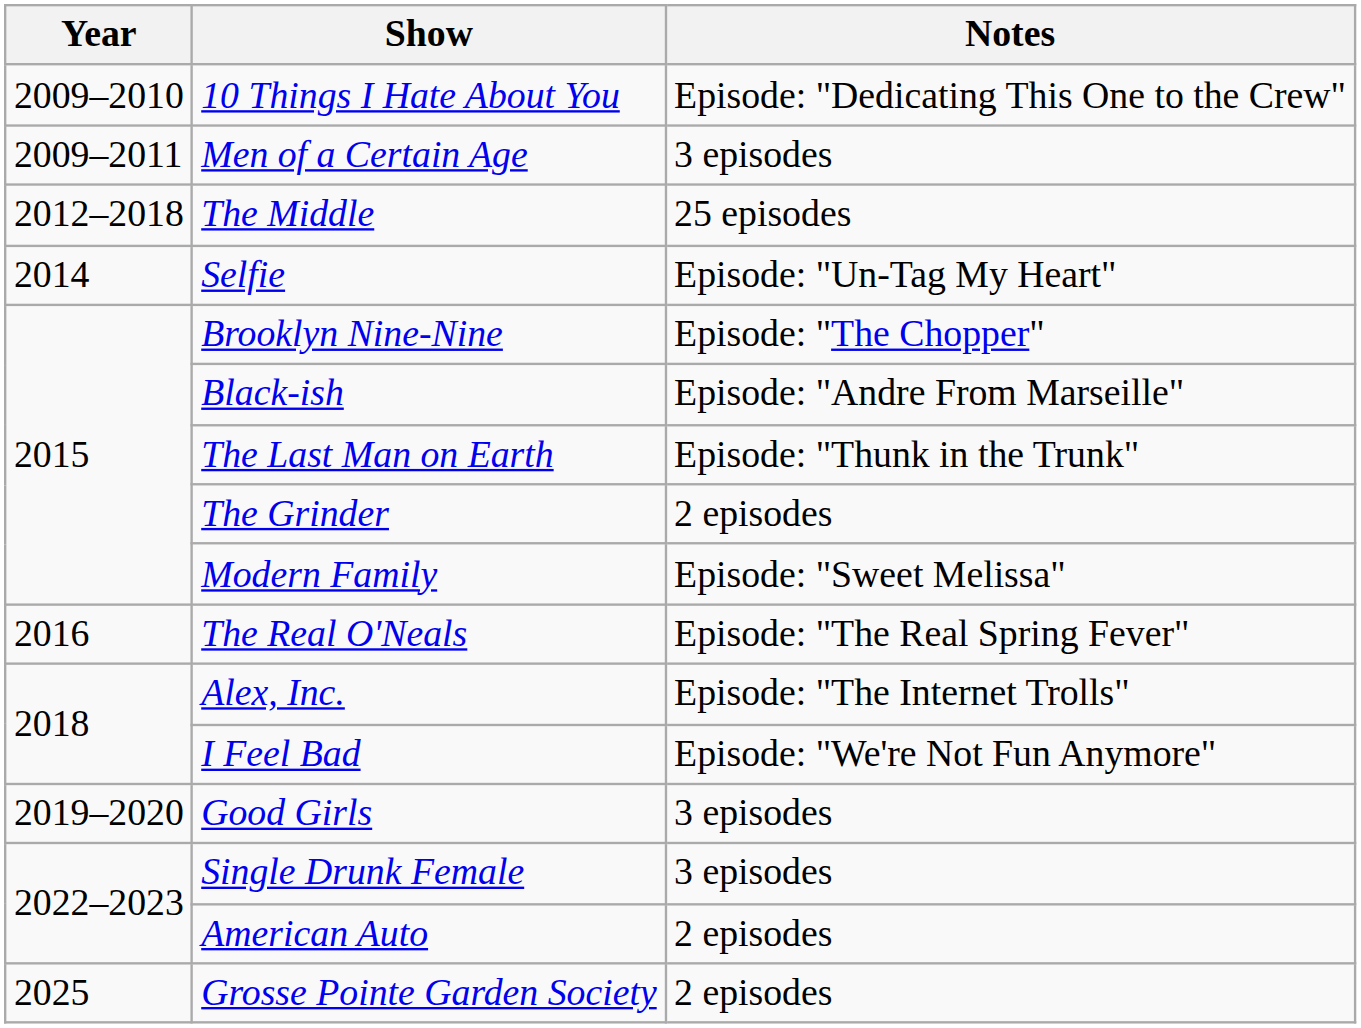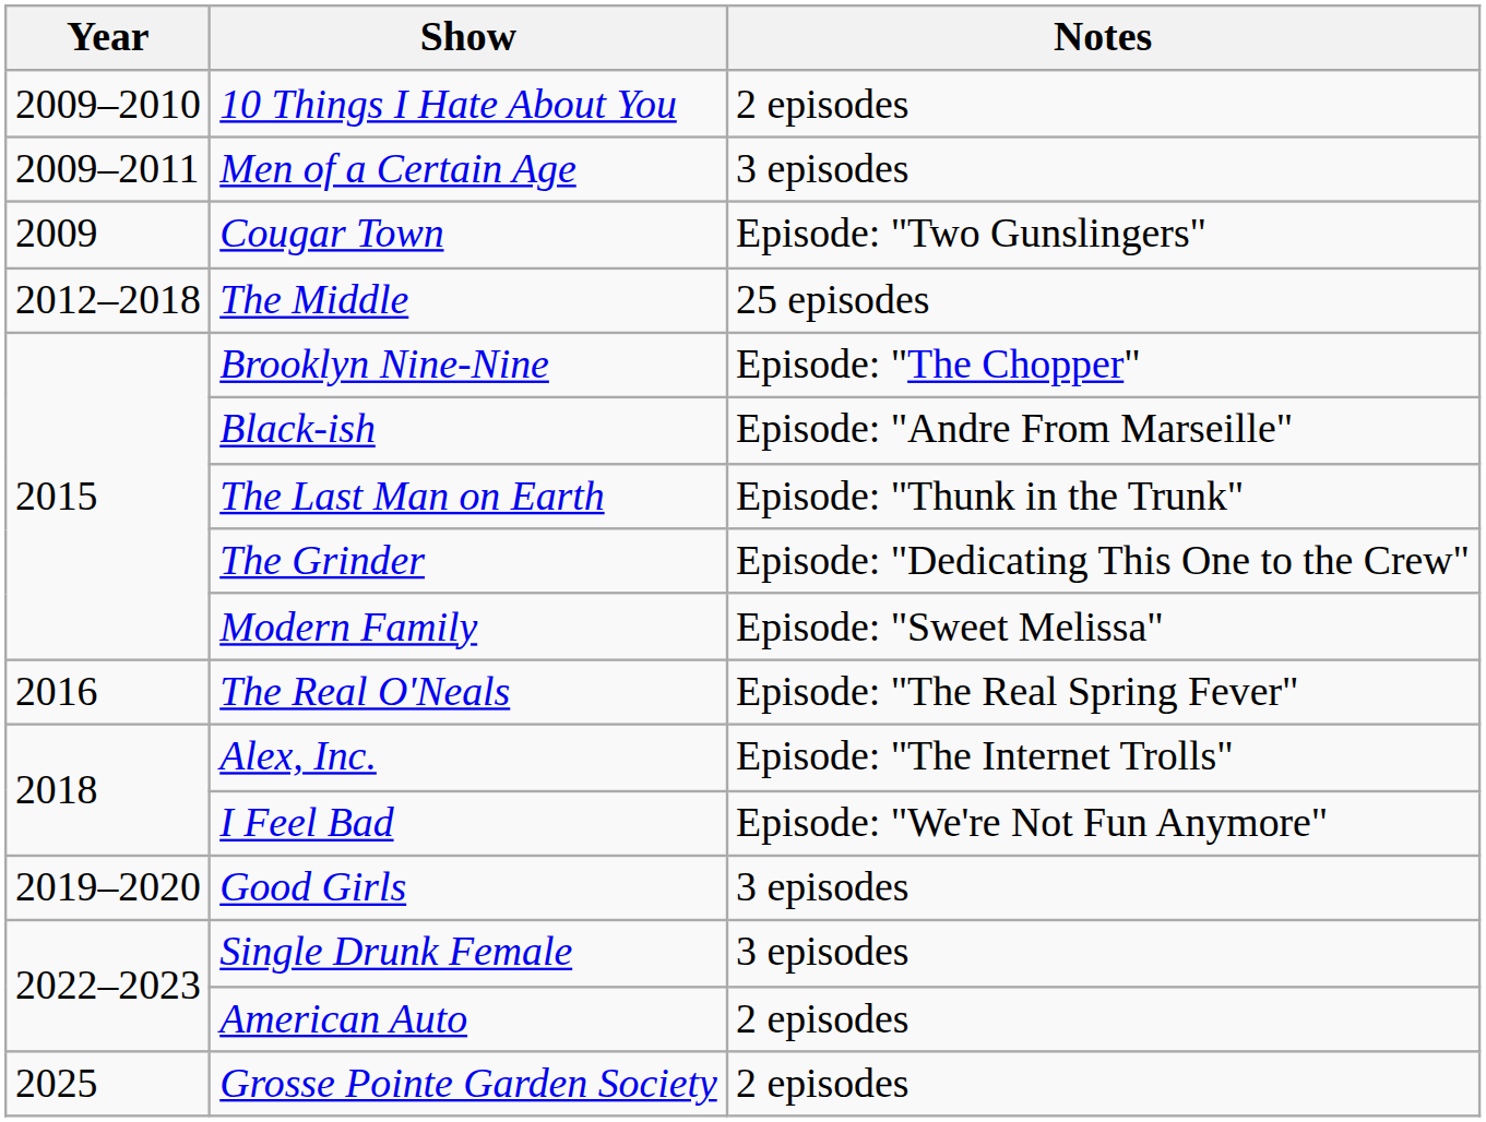 <table class="wikitable">
 <tr>
 <th>Year</th>
 <th>Show</th>
 <th>Notes</th>
 </tr>
 <tr>
 <td>2009–2010</td>
 <td><em><a href='#'>10 Things I Hate About You</a></em></td>
-<td>Episode: "Dedicating This One to the Crew"</td>
+<td>2 episodes</td>
 </tr>
 <tr>
 <td>2009–2011</td>
 <td><em><a href='#'>Men of a Certain Age</a></em></td>
 <td>3 episodes</td>
 </tr>
 <tr>
+<td>2009</td>
+<td><em><a href='#'>Cougar Town</a></em></td>
+<td>Episode: "Two Gunslingers"</td>
+</tr>
+<tr>
 <td>2012–2018</td>
 <td><em><a href='#'>The Middle</a></em></td>
 <td>25 episodes</td>
-</tr>
-<tr>
-<td>2014</td>
-<td><em><a href='#'>Selfie</a></em></td>
-<td>Episode: "Un-Tag My Heart"</td>
 </tr>
 <tr>
 <td rowspan="5">2015</td>
 <td><em><a href='#'>Brooklyn Nine-Nine</a></em></td>
 <td>Episode: "<a href='#'>The Chopper</a>"</td>
 </tr>
 <tr>
 <td><em><a href='#'>Black-ish</a></em></td>
 <td>Episode: "Andre From Marseille"</td>
 </tr>
 <tr>
 <td><em><a href='#'>The Last Man on Earth</a></em></td>
 <td>Episode: "Thunk in the Trunk"</td>
 </tr>
 <tr>
 <td><em><a href='#'>The Grinder</a></em></td>
-<td>2 episodes</td>
+<td>Episode: "Dedicating This One to the Crew"</td>
 </tr>
 <tr>
 <td><em><a href='#'>Modern Family</a></em></td>
 <td>Episode: "Sweet Melissa"</td>
 </tr>
 <tr>
 <td>2016</td>
 <td><em><a href='#'>The Real O'Neals</a></em></td>
 <td>Episode: "The Real Spring Fever"</td>
 </tr>
 <tr>
 <td rowspan="2">2018</td>
 <td><em><a href='#'>Alex, Inc.</a></em></td>
 <td>Episode: "The Internet Trolls"</td>
 </tr>
 <tr>
 <td><em><a href='#'>I Feel Bad</a></em></td>
 <td>Episode: "We're Not Fun Anymore"</td>
 </tr>
 <tr>
 <td>2019–2020</td>
 <td><em><a href='#'>Good Girls</a></em></td>
 <td>3 episodes</td>
 </tr>
 <tr>
 <td rowspan="2">2022–2023</td>
 <td><em><a href='#'>Single Drunk Female</a></em></td>
 <td>3 episodes</td>
 </tr>
 <tr>
 <td><em><a href='#'>American Auto</a></em></td>
 <td>2 episodes</td>
 </tr>
 <tr>
 <td>2025</td>
 <td><em><a href='#'>Grosse Pointe Garden Society</a></em></td>
 <td>2 episodes</td>
 </tr>
 </table>
